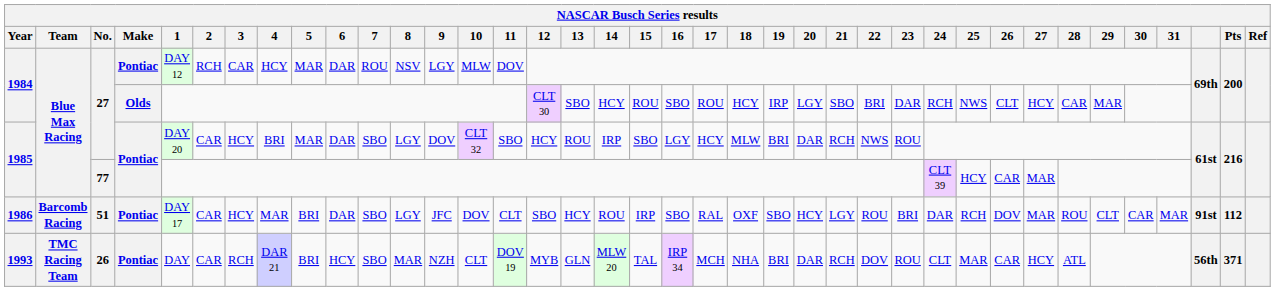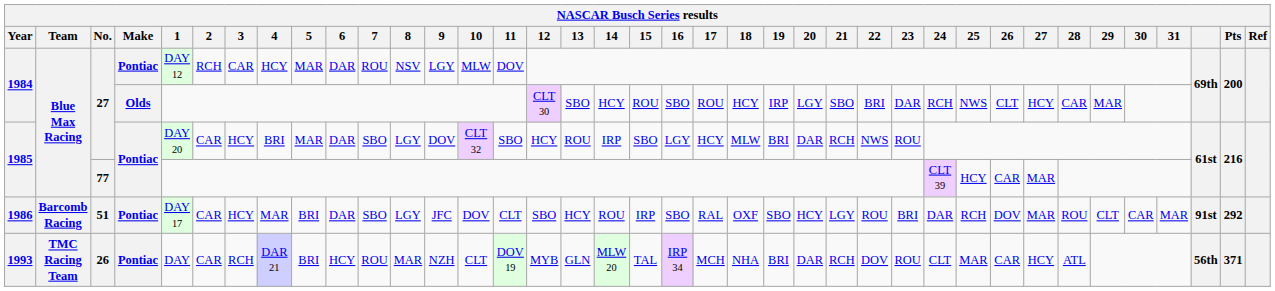 <table class="wikitable" style="text-align:center; font-size:75%">
 <tr>
 <th colspan=42><a href='#'>NASCAR Busch Series</a> results</th>
 </tr>
 <tr>
 <th>Year</th>
 <th>Team</th>
 <th>No.</th>
 <th>Make</th>
 <th>1</th>
 <th>2</th>
 <th>3</th>
 <th>4</th>
 <th>5</th>
 <th>6</th>
 <th>7</th>
 <th>8</th>
 <th>9</th>
 <th>10</th>
 <th>11</th>
 <th>12</th>
 <th>13</th>
 <th>14</th>
 <th>15</th>
 <th>16</th>
 <th>17</th>
 <th>18</th>
 <th>19</th>
 <th>20</th>
 <th>21</th>
 <th>22</th>
 <th>23</th>
 <th>24</th>
 <th>25</th>
 <th>26</th>
 <th>27</th>
 <th>28</th>
 <th>29</th>
 <th>30</th>
 <th>31</th>
 <th></th>
 <th>Pts</th>
 <th>Ref</th>
 </tr>
 <tr>
 <th rowspan=2><a href='#'>1984</a></th>
 <th rowspan=4><a href='#'>Blue Max Racing</a></th>
 <th rowspan=3>27</th>
 <th><a href='#'>Pontiac</a></th>
 <td style="background:#DFFFDF;"><a href='#'>DAY</a><br><small>12</small></td>
 <td><a href='#'>RCH</a></td>
 <td><a href='#'>CAR</a></td>
 <td><a href='#'>HCY</a></td>
 <td><a href='#'>MAR</a></td>
 <td><a href='#'>DAR</a></td>
 <td><a href='#'>ROU</a></td>
 <td><a href='#'>NSV</a></td>
 <td><a href='#'>LGY</a></td>
 <td><a href='#'>MLW</a></td>
 <td><a href='#'>DOV</a></td>
 <td colspan=20></td>
 <th rowspan=2>69th</th>
 <th rowspan=2>200</th>
 <th rowspan=2></th>
 </tr>
 <tr>
 <th><a href='#'>Olds</a></th>
 <td colspan=11></td>
 <td style="background:#EFCFFF;"><a href='#'>CLT</a><br><small>30</small></td>
 <td><a href='#'>SBO</a></td>
 <td><a href='#'>HCY</a></td>
 <td><a href='#'>ROU</a></td>
 <td><a href='#'>SBO</a></td>
 <td><a href='#'>ROU</a></td>
 <td><a href='#'>HCY</a></td>
 <td><a href='#'>IRP</a></td>
 <td><a href='#'>LGY</a></td>
 <td><a href='#'>SBO</a></td>
 <td><a href='#'>BRI</a></td>
 <td><a href='#'>DAR</a></td>
 <td><a href='#'>RCH</a></td>
 <td><a href='#'>NWS</a></td>
 <td><a href='#'>CLT</a></td>
 <td><a href='#'>HCY</a></td>
 <td><a href='#'>CAR</a></td>
 <td><a href='#'>MAR</a></td>
 <td colspan=2></td>
 </tr>
 <tr>
 <th rowspan=2><a href='#'>1985</a></th>
 <th rowspan=2><a href='#'>Pontiac</a></th>
 <td style="background:#DFFFDF;"><a href='#'>DAY</a><br><small>20</small></td>
 <td><a href='#'>CAR</a></td>
 <td><a href='#'>HCY</a></td>
 <td><a href='#'>BRI</a></td>
 <td><a href='#'>MAR</a></td>
 <td><a href='#'>DAR</a></td>
 <td><a href='#'>SBO</a></td>
 <td><a href='#'>LGY</a></td>
 <td><a href='#'>DOV</a></td>
 <td style="background:#EFCFFF;"><a href='#'>CLT</a><br><small>32</small></td>
 <td><a href='#'>SBO</a></td>
 <td><a href='#'>HCY</a></td>
 <td><a href='#'>ROU</a></td>
 <td><a href='#'>IRP</a></td>
 <td><a href='#'>SBO</a></td>
 <td><a href='#'>LGY</a></td>
 <td><a href='#'>HCY</a></td>
 <td><a href='#'>MLW</a></td>
 <td><a href='#'>BRI</a></td>
 <td><a href='#'>DAR</a></td>
 <td><a href='#'>RCH</a></td>
 <td><a href='#'>NWS</a></td>
 <td><a href='#'>ROU</a></td>
 <td colspan=8></td>
 <th rowspan=2>61st</th>
 <th rowspan=2>216</th>
 <th rowspan=2></th>
 </tr>
 <tr>
 <th>77</th>
 <td colspan=23></td>
 <td style="background:#EFCFFF;"><a href='#'>CLT</a><br><small>39</small></td>
 <td><a href='#'>HCY</a></td>
 <td><a href='#'>CAR</a></td>
 <td><a href='#'>MAR</a></td>
 <td colspan=4></td>
 </tr>
 <tr>
 <th><a href='#'>1986</a></th>
 <th><a href='#'>Barcomb Racing</a></th>
 <th>51</th>
 <th><a href='#'>Pontiac</a></th>
 <td style="background:#DFFFDF;"><a href='#'>DAY</a><br><small>17</small></td>
 <td><a href='#'>CAR</a></td>
 <td><a href='#'>HCY</a></td>
 <td><a href='#'>MAR</a></td>
 <td><a href='#'>BRI</a></td>
 <td><a href='#'>DAR</a></td>
 <td><a href='#'>SBO</a></td>
 <td><a href='#'>LGY</a></td>
 <td><a href='#'>JFC</a></td>
 <td><a href='#'>DOV</a></td>
 <td><a href='#'>CLT</a></td>
 <td><a href='#'>SBO</a></td>
 <td><a href='#'>HCY</a></td>
 <td><a href='#'>ROU</a></td>
 <td><a href='#'>IRP</a></td>
 <td><a href='#'>SBO</a></td>
 <td><a href='#'>RAL</a></td>
 <td><a href='#'>OXF</a></td>
 <td><a href='#'>SBO</a></td>
 <td><a href='#'>HCY</a></td>
 <td><a href='#'>LGY</a></td>
 <td><a href='#'>ROU</a></td>
 <td><a href='#'>BRI</a></td>
 <td><a href='#'>DAR</a></td>
 <td><a href='#'>RCH</a></td>
 <td><a href='#'>DOV</a></td>
 <td><a href='#'>MAR</a></td>
 <td><a href='#'>ROU</a></td>
 <td><a href='#'>CLT</a></td>
 <td><a href='#'>CAR</a></td>
 <td><a href='#'>MAR</a></td>
 <th>91st</th>
-<th>112</th>
+<th>292</th>
 <th></th>
 </tr>
 <tr>
 <th><a href='#'>1993</a></th>
 <th><a href='#'>TMC Racing Team</a></th>
 <th>26</th>
 <th><a href='#'>Pontiac</a></th>
 <td><a href='#'>DAY</a></td>
 <td><a href='#'>CAR</a></td>
 <td><a href='#'>RCH</a></td>
 <td style="background:#CFCFFF;"><a href='#'>DAR</a><br><small>21</small></td>
 <td><a href='#'>BRI</a></td>
 <td><a href='#'>HCY</a></td>
-<td><a href='#'>SBO</a></td>
+<td><a href='#'>ROU</a></td>
 <td><a href='#'>MAR</a></td>
 <td><a href='#'>NZH</a></td>
 <td><a href='#'>CLT</a></td>
 <td style="background:#DFFFDF;"><a href='#'>DOV</a><br><small>19</small></td>
 <td><a href='#'>MYB</a></td>
 <td><a href='#'>GLN</a></td>
 <td style="background:#DFFFDF;"><a href='#'>MLW</a><br><small>20</small></td>
 <td><a href='#'>TAL</a></td>
 <td style="background:#EFCFFF;"><a href='#'>IRP</a><br><small>34</small></td>
 <td><a href='#'>MCH</a></td>
 <td><a href='#'>NHA</a></td>
 <td><a href='#'>BRI</a></td>
 <td><a href='#'>DAR</a></td>
 <td><a href='#'>RCH</a></td>
 <td><a href='#'>DOV</a></td>
 <td><a href='#'>ROU</a></td>
 <td><a href='#'>CLT</a></td>
 <td><a href='#'>MAR</a></td>
 <td><a href='#'>CAR</a></td>
 <td><a href='#'>HCY</a></td>
 <td><a href='#'>ATL</a></td>
 <td colspan=3></td>
 <th>56th</th>
 <th>371</th>
 <th></th>
 </tr>
 </table>
